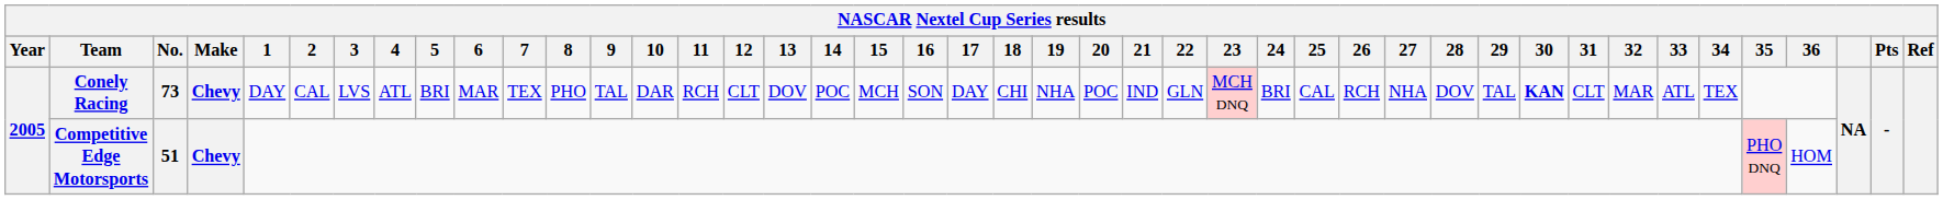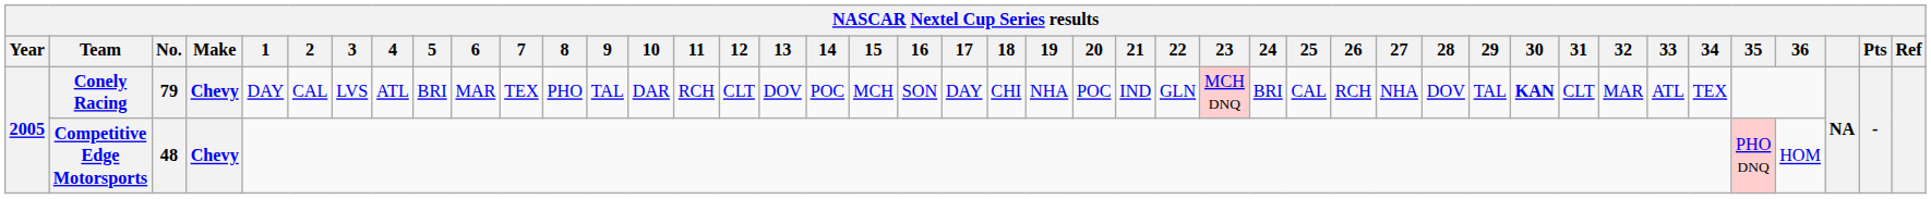 <table class="wikitable" style="text-align:center; font-size:75%">
 <tr>
 <th colspan=45><a href='#'>NASCAR</a> <a href='#'>Nextel Cup Series</a> results</th>
 </tr>
 <tr>
 <th>Year</th>
 <th>Team</th>
 <th>No.</th>
 <th>Make</th>
 <th>1</th>
 <th>2</th>
 <th>3</th>
 <th>4</th>
 <th>5</th>
 <th>6</th>
 <th>7</th>
 <th>8</th>
 <th>9</th>
 <th>10</th>
 <th>11</th>
 <th>12</th>
 <th>13</th>
 <th>14</th>
 <th>15</th>
 <th>16</th>
 <th>17</th>
 <th>18</th>
 <th>19</th>
 <th>20</th>
 <th>21</th>
 <th>22</th>
 <th>23</th>
 <th>24</th>
 <th>25</th>
 <th>26</th>
 <th>27</th>
 <th>28</th>
 <th>29</th>
 <th>30</th>
 <th>31</th>
 <th>32</th>
 <th>33</th>
 <th>34</th>
 <th>35</th>
 <th>36</th>
 <th></th>
 <th>Pts</th>
 <th>Ref</th>
 </tr>
 <tr>
 <th rowspan=2><a href='#'>2005</a></th>
 <th><a href='#'>Conely Racing</a></th>
-<th>73</th>
+<th>79</th>
 <th><a href='#'>Chevy</a></th>
 <td><a href='#'>DAY</a></td>
 <td><a href='#'>CAL</a></td>
 <td><a href='#'>LVS</a></td>
 <td><a href='#'>ATL</a></td>
 <td><a href='#'>BRI</a></td>
 <td><a href='#'>MAR</a></td>
 <td><a href='#'>TEX</a></td>
 <td><a href='#'>PHO</a></td>
 <td><a href='#'>TAL</a></td>
 <td><a href='#'>DAR</a></td>
 <td><a href='#'>RCH</a></td>
 <td><a href='#'>CLT</a></td>
 <td><a href='#'>DOV</a></td>
 <td><a href='#'>POC</a></td>
 <td><a href='#'>MCH</a></td>
 <td><a href='#'>SON</a></td>
 <td><a href='#'>DAY</a></td>
 <td><a href='#'>CHI</a></td>
 <td><a href='#'>NHA</a></td>
 <td><a href='#'>POC</a></td>
 <td><a href='#'>IND</a></td>
 <td><a href='#'>GLN</a></td>
 <td style="background:#FFCFCF;"><a href='#'>MCH</a><br><small>DNQ</small></td>
 <td><a href='#'>BRI</a></td>
 <td><a href='#'>CAL</a></td>
 <td><a href='#'>RCH</a></td>
 <td><a href='#'>NHA</a></td>
 <td><a href='#'>DOV</a></td>
 <td><a href='#'>TAL</a></td>
 <td><strong><a href='#'>KAN</a></strong></td>
 <td><a href='#'>CLT</a></td>
 <td><a href='#'>MAR</a></td>
 <td><a href='#'>ATL</a></td>
 <td><a href='#'>TEX</a></td>
 <td colspan=2></td>
 <th rowspan=2>NA</th>
 <th rowspan=2>-</th>
 <th rowspan=2></th>
 </tr>
 <tr>
 <th><a href='#'>Competitive Edge Motorsports</a></th>
-<th>51</th>
+<th>48</th>
 <th><a href='#'>Chevy</a></th>
 <td colspan=34></td>
 <td style="background:#FFCFCF;"><a href='#'>PHO</a><br><small>DNQ</small></td>
 <td><a href='#'>HOM</a></td>
 </tr>
 </table>
